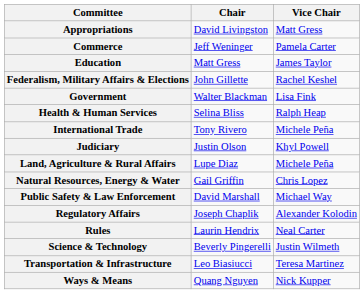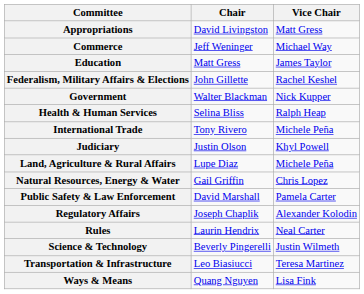 <table class="wikitable plainrowheaders">
 <tr>
 <th>Committee</th>
 <th>Chair</th>
 <th>Vice Chair</th>
 </tr>
 <tr>
 <th>Appropriations</th>
 <td><a href='#'>David Livingston</a></td>
 <td><a href='#'>Matt Gress</a></td>
 </tr>
 <tr>
 <th>Commerce</th>
 <td><a href='#'>Jeff Weninger</a></td>
-<td><a href='#'>Pamela Carter</a></td>
+<td><a href='#'>Michael Way</a></td>
 </tr>
 <tr>
 <th>Education</th>
 <td><a href='#'>Matt Gress</a></td>
 <td><a href='#'>James Taylor</a></td>
 </tr>
 <tr>
 <th>Federalism, Military Affairs & Elections</th>
 <td><a href='#'>John Gillette</a></td>
 <td><a href='#'>Rachel Keshel</a></td>
 </tr>
 <tr>
 <th>Government</th>
 <td><a href='#'>Walter Blackman</a></td>
-<td><a href='#'>Lisa Fink</a></td>
+<td><a href='#'>Nick Kupper</a></td>
 </tr>
 <tr>
 <th>Health & Human Services</th>
 <td><a href='#'>Selina Bliss</a></td>
 <td><a href='#'>Ralph Heap</a></td>
 </tr>
 <tr>
 <th>International Trade</th>
 <td><a href='#'>Tony Rivero</a></td>
 <td><a href='#'>Michele Peña</a></td>
 </tr>
 <tr>
 <th>Judiciary</th>
 <td><a href='#'>Justin Olson</a></td>
 <td><a href='#'>Khyl Powell</a></td>
 </tr>
 <tr>
 <th>Land, Agriculture & Rural Affairs</th>
 <td><a href='#'>Lupe Diaz</a></td>
 <td><a href='#'>Michele Peña</a></td>
 </tr>
 <tr>
 <th>Natural Resources, Energy & Water</th>
 <td><a href='#'>Gail Griffin</a></td>
 <td><a href='#'>Chris Lopez</a></td>
 </tr>
 <tr>
 <th>Public Safety & Law Enforcement</th>
 <td><a href='#'>David Marshall</a></td>
-<td><a href='#'>Michael Way</a></td>
+<td><a href='#'>Pamela Carter</a></td>
 </tr>
 <tr>
 <th>Regulatory Affairs</th>
 <td><a href='#'>Joseph Chaplik</a></td>
 <td><a href='#'>Alexander Kolodin</a></td>
 </tr>
 <tr>
 <th>Rules</th>
 <td><a href='#'>Laurin Hendrix</a></td>
 <td><a href='#'>Neal Carter</a></td>
 </tr>
 <tr>
 <th>Science & Technology</th>
 <td><a href='#'>Beverly Pingerelli</a></td>
 <td><a href='#'>Justin Wilmeth</a></td>
 </tr>
 <tr>
 <th>Transportation & Infrastructure</th>
 <td><a href='#'>Leo Biasiucci</a></td>
 <td><a href='#'>Teresa Martinez</a></td>
 </tr>
 <tr>
 <th>Ways & Means</th>
 <td><a href='#'>Quang Nguyen</a></td>
-<td><a href='#'>Nick Kupper</a></td>
+<td><a href='#'>Lisa Fink</a></td>
 </tr>
 </table>
